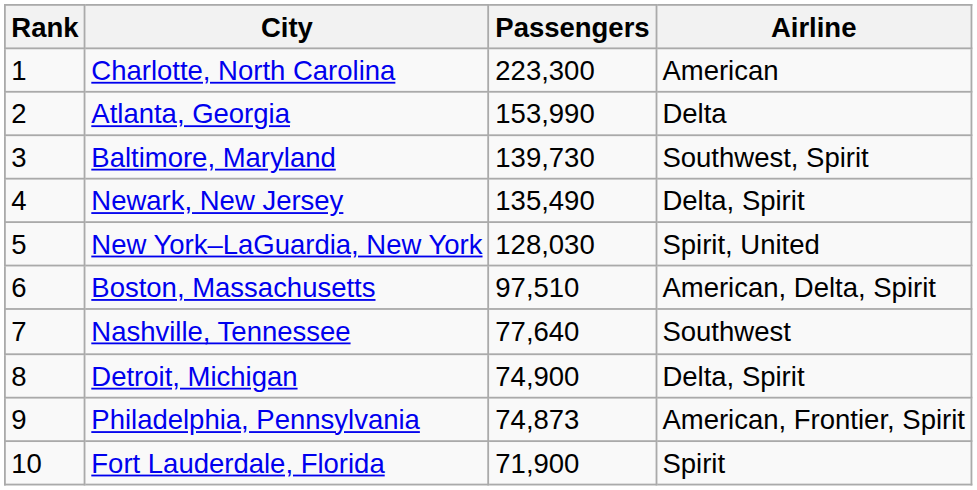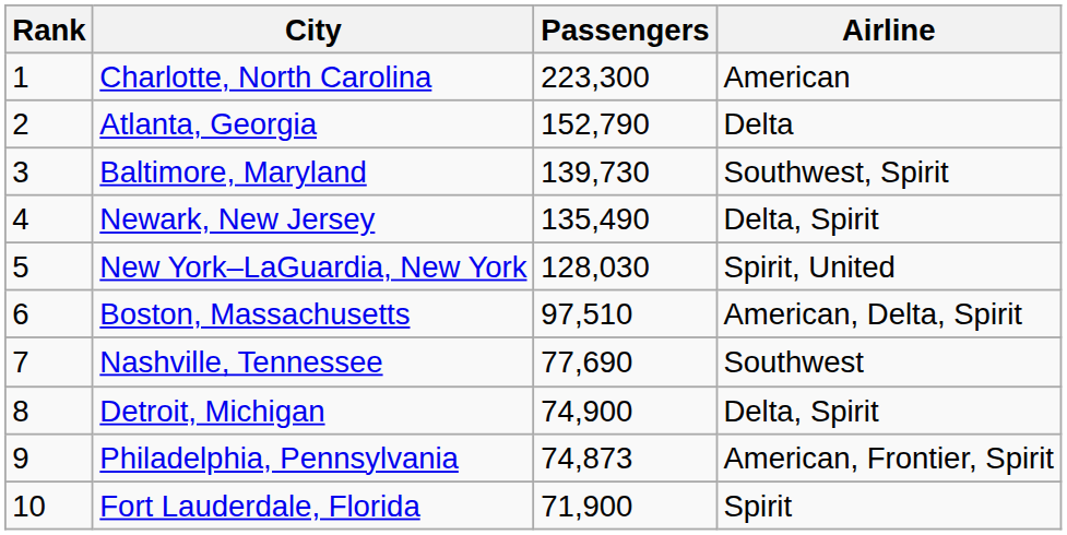 <table class="wikitable sortable" style="font-size: 95%;">
 <tr>
 <th>Rank</th>
 <th>City</th>
 <th>Passengers</th>
 <th>Airline</th>
 </tr>
 <tr>
 <td>1</td>
 <td> <a href='#'>Charlotte, North Carolina</a></td>
 <td>223,300</td>
 <td>American</td>
 </tr>
 <tr>
 <td>2</td>
 <td> <a href='#'>Atlanta, Georgia</a></td>
-<td>153,990</td>
+<td>152,790</td>
 <td>Delta</td>
 </tr>
 <tr>
 <td>3</td>
 <td> <a href='#'>Baltimore, Maryland</a></td>
 <td>139,730</td>
 <td>Southwest, Spirit</td>
 </tr>
 <tr>
 <td>4</td>
 <td> <a href='#'>Newark, New Jersey</a></td>
 <td>135,490</td>
 <td>Delta, Spirit</td>
 </tr>
 <tr>
 <td>5</td>
 <td> <a href='#'>New York–LaGuardia, New York</a></td>
 <td>128,030</td>
 <td>Spirit, United</td>
 </tr>
 <tr>
 <td>6</td>
 <td> <a href='#'>Boston, Massachusetts</a></td>
 <td>97,510</td>
 <td>American, Delta, Spirit</td>
 </tr>
 <tr>
 <td>7</td>
 <td> <a href='#'>Nashville, Tennessee</a></td>
-<td>77,640</td>
+<td>77,690</td>
 <td>Southwest</td>
 </tr>
 <tr>
 <td>8</td>
 <td> <a href='#'>Detroit, Michigan</a></td>
 <td>74,900</td>
 <td>Delta, Spirit</td>
 </tr>
 <tr>
 <td>9</td>
 <td> <a href='#'>Philadelphia, Pennsylvania</a></td>
 <td>74,873</td>
 <td>American, Frontier, Spirit</td>
 </tr>
 <tr>
 <td>10</td>
 <td> <a href='#'>Fort Lauderdale, Florida</a></td>
 <td>71,900</td>
 <td>Spirit</td>
 </tr>
 </table>
